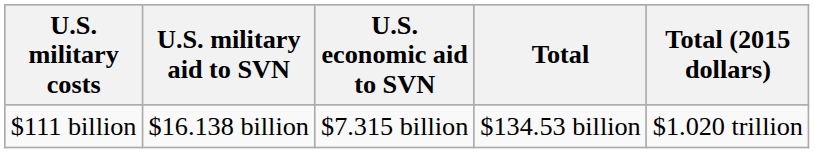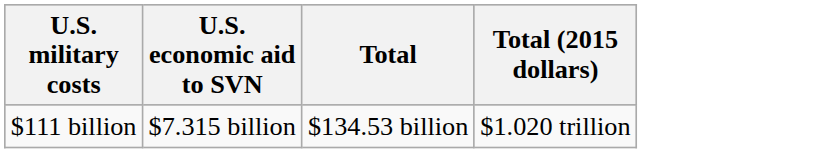 <table class="wikitable floatright" style="width: 35%;">
 <tr>
 <th>U.S. military costs</th>
-<th>U.S. military aid to SVN</th>
 <th>U.S. economic aid to SVN</th>
 <th>Total</th>
 <th>Total (2015 dollars)</th>
 </tr>
 <tr>
 <td>$111 billion</td>
-<td>$16.138 billion</td>
 <td>$7.315 billion</td>
 <td>$134.53 billion</td>
 <td>$1.020 trillion</td>
 </tr>
 </table>
